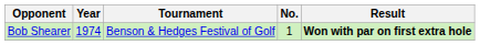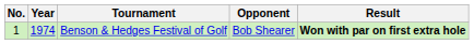 <table class="wikitable" style="font-size:95%;">
 <tr>
-<th>Opponent</th>
+<th>No.</th>
 <th>Year</th>
 <th>Tournament</th>
-<th>No.</th>
+<th>Opponent</th>
 <th>Result</th>
 </tr>
 <tr style="background:#D0F0C0;">
-<td> <a href='#'>Bob Shearer</a></td>
+<td align=center>1</td>
 <td><a href='#'>1974</a></td>
 <td><a href='#'>Benson & Hedges Festival of Golf</a></td>
-<td align=center>1</td>
+<td> <a href='#'>Bob Shearer</a></td>
 <td><strong>Won with par on first extra hole</strong></td>
 </tr>
 </table>
